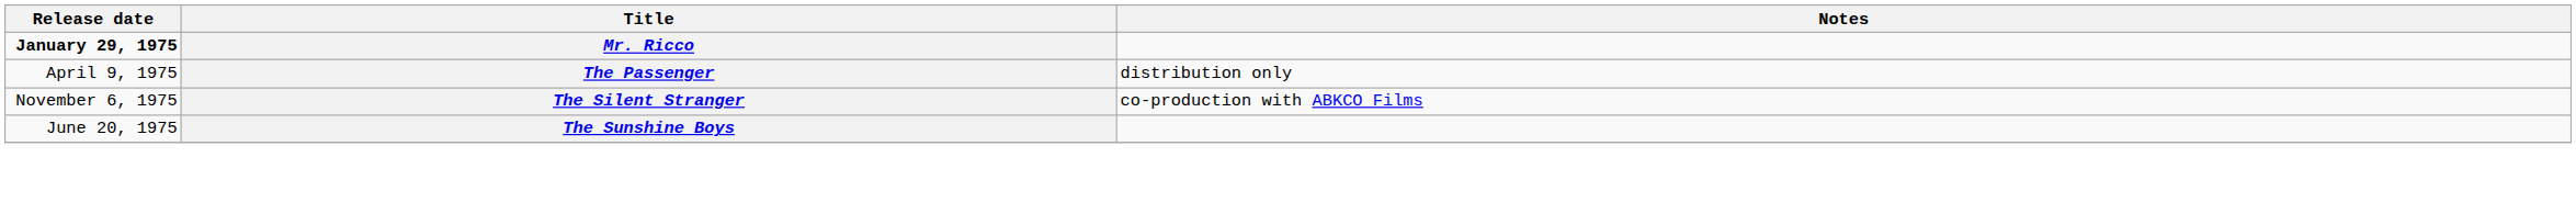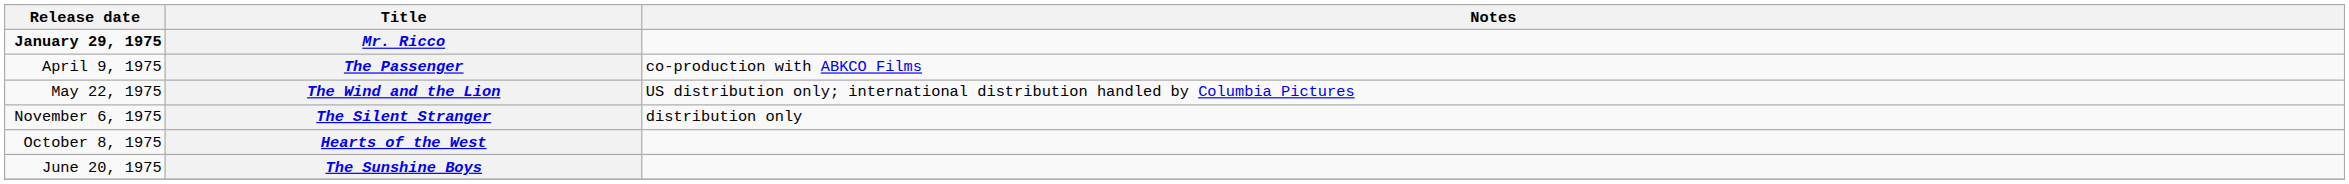 <table class="wikitable sortable" style="width:100%;">
 <tr>
 <th scope="col" style="width:130px;">Release date</th>
 <th>Title</th>
 <th>Notes</th>
 </tr>
 <tr>
 <td style="text-align:right;"><strong>January 29, 1975</strong></td>
 <th scope="row"><em><a href='#'>Mr. Ricco</a></em></th>
 <td></td>
 </tr>
 <tr>
 <td style="text-align:right;">April 9, 1975</td>
 <th scope="row"><em><a href='#'>The Passenger</a></em></th>
-<td>distribution only</td>
+<td>co-production with <a href='#'>ABKCO Films</a></td>
+</tr>
+<tr>
+<td style="text-align:right;">May 22, 1975</td>
+<th scope="row"><em><a href='#'>The Wind and the Lion</a></em></th>
+<td>US distribution only; international distribution handled by <a href='#'>Columbia Pictures</a></td>
 </tr>
 <tr>
 <td style="text-align:right;">November 6, 1975</td>
 <th scope="row"><em><a href='#'>The Silent Stranger</a></em></th>
-<td>co-production with <a href='#'>ABKCO Films</a></td>
+<td>distribution only</td>
+</tr>
+<tr>
+<td style="text-align:right;">October 8, 1975</td>
+<th scope="row"><em><a href='#'>Hearts of the West</a></em></th>
+<td></td>
 </tr>
 <tr>
 <td style="text-align:right;">June 20, 1975</td>
 <th scope="row"><em><a href='#'>The Sunshine Boys</a></em></th>
 <td></td>
 </tr>
 <tr>
 </tr>
 </table>
